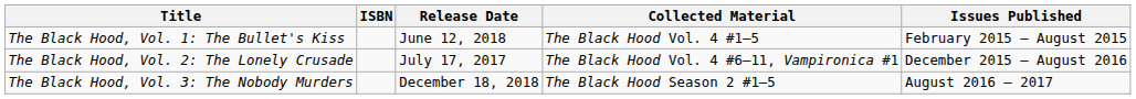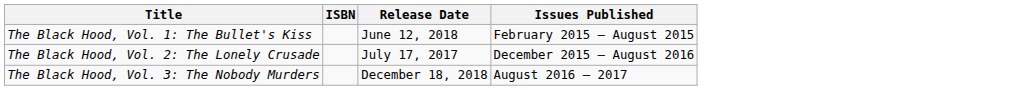 <table class="wikitable">
 <tr>
 <th>Title</th>
 <th>ISBN</th>
 <th>Release Date</th>
-<th>Collected Material</th>
 <th>Issues Published</th>
 </tr>
 <tr>
 <td><em>The Black Hood, Vol. 1: The Bullet's Kiss</em></td>
 <td></td>
 <td>June 12, 2018</td>
-<td><em>The Black Hood</em> Vol. 4 #1–5</td>
 <td>February 2015 – August 2015</td>
 </tr>
 <tr>
 <td><em>The Black Hood, Vol. 2: The Lonely Crusade</em></td>
 <td></td>
 <td>July 17, 2017</td>
-<td><em>The Black Hood</em> Vol. 4 #6–11, <em>Vampironica</em> #1</td>
 <td>December 2015 – August 2016</td>
 </tr>
 <tr>
 <td><em>The Black Hood, Vol. 3: The Nobody Murders</em></td>
 <td></td>
 <td>December 18, 2018</td>
-<td><em>The Black Hood</em> Season 2 #1–5</td>
 <td>August 2016 – 2017</td>
 </tr>
 </table>
